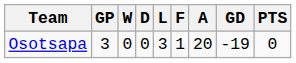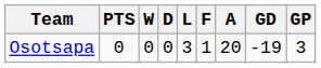 <table class="wikitable" style="text-align:center;">
 <tr>
 <th>Team</th>
-<th>GP</th>
+<th>PTS</th>
 <th>W</th>
 <th>D</th>
 <th>L</th>
 <th>F</th>
 <th>A</th>
 <th>GD</th>
-<th>PTS</th>
+<th>GP</th>
 </tr>
 <tr style="">
 <td><a href='#'>Osotsapa</a></td>
-<td>3</td>
+<td>0</td>
 <td>0</td>
 <td>0</td>
 <td>3</td>
 <td>1</td>
 <td>20</td>
 <td>-19</td>
-<td>0</td>
+<td>3</td>
 </tr>
 </table>
